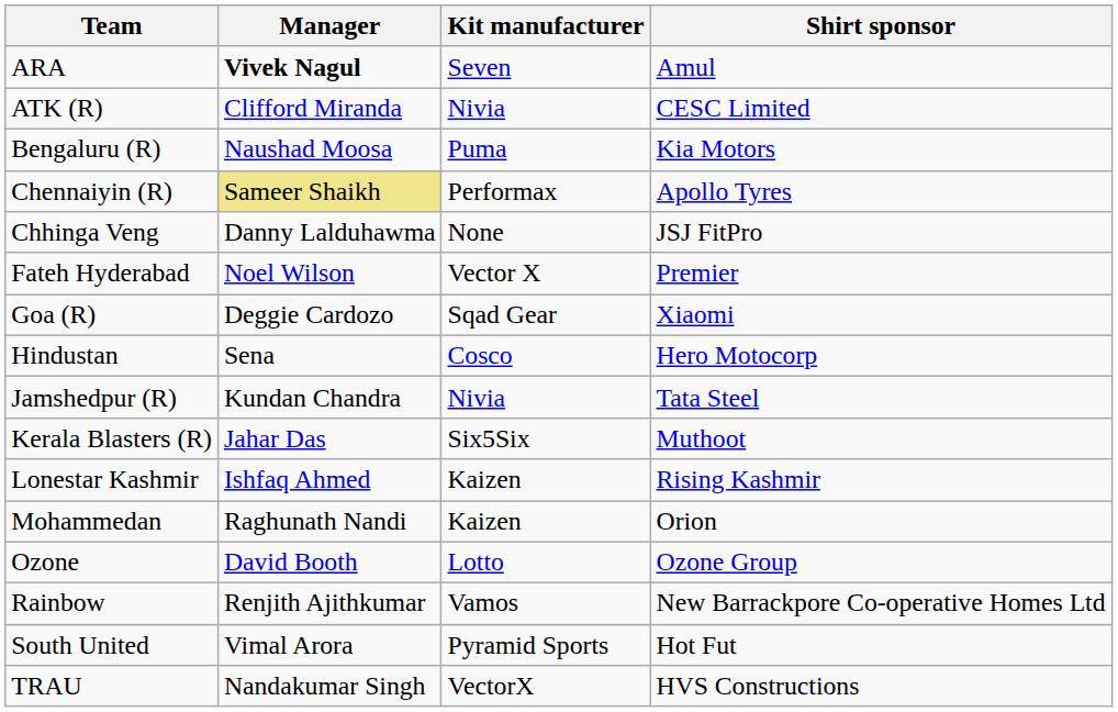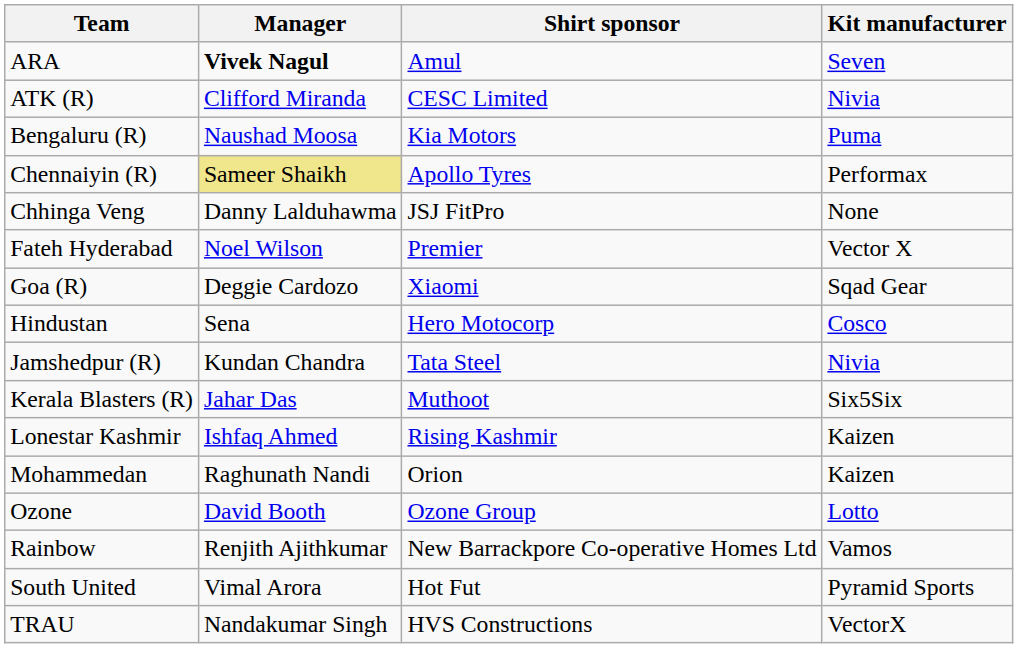 <table class="wikitable sortable" style="text-align: left; font-size:100%">
 <tr>
 <th>Team</th>
 <th>Manager</th>
+<th>Shirt sponsor</th>
 <th>Kit manufacturer</th>
-<th>Shirt sponsor</th>
 </tr>
 <tr>
 <td>ARA</td>
 <td><strong> Vivek Nagul</strong></td>
+<td><a href='#'>Amul</a></td>
 <td><a href='#'>Seven</a></td>
-<td><a href='#'>Amul</a></td>
 </tr>
 <tr>
 <td>ATK (R)</td>
 <td> <a href='#'>Clifford Miranda</a></td>
+<td><a href='#'>CESC Limited</a></td>
 <td><a href='#'>Nivia</a></td>
-<td><a href='#'>CESC Limited</a></td>
 </tr>
 <tr>
 <td>Bengaluru (R)</td>
 <td> <a href='#'>Naushad Moosa</a></td>
+<td><a href='#'>Kia Motors</a></td>
 <td><a href='#'>Puma</a></td>
-<td><a href='#'>Kia Motors</a></td>
 </tr>
 <tr>
 <td>Chennaiyin (R)</td>
 <td style="background: khaki;"> Sameer Shaikh</td>
+<td><a href='#'>Apollo Tyres</a></td>
 <td>Performax</td>
-<td><a href='#'>Apollo Tyres</a></td>
 </tr>
 <tr>
 <td>Chhinga Veng</td>
 <td> Danny Lalduhawma</td>
+<td>JSJ FitPro</td>
 <td>None</td>
-<td>JSJ FitPro</td>
 </tr>
 <tr>
 <td>Fateh Hyderabad</td>
 <td> <a href='#'>Noel Wilson</a></td>
+<td><a href='#'>Premier</a></td>
 <td>Vector X</td>
-<td><a href='#'>Premier</a></td>
 </tr>
 <tr>
 <td>Goa (R)</td>
 <td> Deggie Cardozo</td>
+<td><a href='#'>Xiaomi</a></td>
 <td>Sqad Gear</td>
-<td><a href='#'>Xiaomi</a></td>
 </tr>
 <tr>
 <td>Hindustan</td>
 <td> Sena</td>
+<td><a href='#'>Hero Motocorp</a></td>
 <td><a href='#'>Cosco</a></td>
-<td><a href='#'>Hero Motocorp</a></td>
 </tr>
 <tr>
 <td>Jamshedpur (R)</td>
 <td> Kundan Chandra</td>
+<td><a href='#'>Tata Steel</a></td>
 <td><a href='#'>Nivia</a></td>
-<td><a href='#'>Tata Steel</a></td>
 </tr>
 <tr>
 <td>Kerala Blasters (R)</td>
 <td> <a href='#'>Jahar Das</a></td>
+<td><a href='#'>Muthoot</a></td>
 <td>Six5Six</td>
-<td><a href='#'>Muthoot</a></td>
 </tr>
 <tr>
 <td>Lonestar Kashmir</td>
 <td> <a href='#'>Ishfaq Ahmed</a></td>
+<td><a href='#'>Rising Kashmir</a></td>
 <td>Kaizen</td>
-<td><a href='#'>Rising Kashmir</a></td>
 </tr>
 <tr>
 <td>Mohammedan</td>
 <td> Raghunath Nandi</td>
+<td>Orion</td>
 <td>Kaizen</td>
-<td>Orion</td>
 </tr>
 <tr>
 <td>Ozone</td>
 <td> <a href='#'>David Booth</a></td>
+<td><a href='#'>Ozone Group</a></td>
 <td><a href='#'>Lotto</a></td>
-<td><a href='#'>Ozone Group</a></td>
 </tr>
 <tr>
 <td>Rainbow</td>
 <td> Renjith Ajithkumar</td>
+<td>New Barrackpore Co-operative Homes Ltd</td>
 <td>Vamos</td>
-<td>New Barrackpore Co-operative Homes Ltd</td>
 </tr>
 <tr>
 <td>South United</td>
 <td> Vimal Arora</td>
+<td>Hot Fut</td>
 <td>Pyramid Sports</td>
-<td>Hot Fut</td>
 </tr>
 <tr>
 <td>TRAU</td>
 <td> Nandakumar Singh</td>
+<td>HVS Constructions</td>
 <td>VectorX</td>
-<td>HVS Constructions</td>
 </tr>
 </table>
